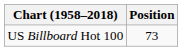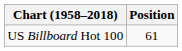 <table class="wikitable plainrowheaders">
 <tr>
 <th>Chart (1958–2018)</th>
 <th>Position</th>
 </tr>
 <tr>
 <td>US <em>Billboard</em> Hot 100</td>
-<td style="text-align:center;">73</td>
+<td style="text-align:center;">61</td>
 </tr>
 </table>
